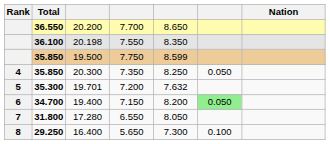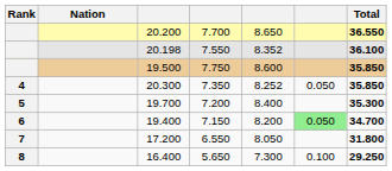 <table class="wikitable sortable" style="text-align:center; font-size:90%">
 <tr>
 <th scope="col" style="width:20px;">Rank</th>
-<th>Total</th>
+<th ! scope="col" style="width:120px;">Nation</th>
 <th ! scope="col" style="width:60px;"></th>
 <th ! scope="col" style="width:60px;"></th>
 <th ! scope="col" style="width:60px;"></th>
 <th ! scope="col" style="width:60px;"></th>
-<th ! scope="col" style="width:120px;">Nation</th>
+<th>Total</th>
 </tr>
 <tr bgcolor=fffcaf>
 <th scope=row></th>
-<td><strong>36.550</strong></td>
+<td align=left></td>
 <td>20.200</td>
 <td>7.700</td>
 <td>8.650</td>
 <td></td>
-<td align=left></td>
+<td><strong>36.550</strong></td>
 </tr>
 <tr bgcolor=e5e5e5>
 <th scope=row></th>
-<td><strong>36.100</strong></td>
+<td align=left></td>
 <td>20.198</td>
 <td>7.550</td>
-<td>8.350</td>
+<td>8.352</td>
 <td></td>
-<td align=left></td>
+<td><strong>36.100</strong></td>
 </tr>
 <tr bgcolor=eecc99>
 <th scope=row></th>
-<td><strong>35.850</strong></td>
+<td align=left></td>
 <td>19.500</td>
 <td>7.750</td>
-<td>8.599</td>
+<td>8.600</td>
 <td></td>
-<td align=left></td>
+<td><strong>35.850</strong></td>
 </tr>
 <tr>
 <th scope=row>4</th>
-<td><strong>35.850</strong></td>
+<td align=left></td>
 <td>20.300</td>
 <td>7.350</td>
-<td>8.250</td>
+<td>8.252</td>
 <td>0.050</td>
-<td align=left></td>
+<td><strong>35.850</strong></td>
 </tr>
 <tr>
 <th scope=row>5</th>
+<td align=left></td>
+<td>19.700</td>
+<td>7.200</td>
+<td>8.400</td>
+<td></td>
 <td><strong>35.300</strong></td>
-<td>19.701</td>
-<td>7.200</td>
-<td>7.632</td>
-<td></td>
-<td align=left></td>
 </tr>
 <tr>
 <th scope=row>6</th>
-<td><strong>34.700</strong></td>
+<td align=left></td>
 <td>19.400</td>
 <td>7.150</td>
 <td>8.200</td>
 <td style="background: lightgreen;">0.050</td>
-<td align=left></td>
+<td><strong>34.700</strong></td>
 </tr>
 <tr>
 <th scope=row>7</th>
-<td><strong>31.800</strong></td>
-<td>17.280</td>
+<td align=left></td>
+<td>17.200</td>
 <td>6.550</td>
 <td>8.050</td>
 <td></td>
-<td align=left></td>
+<td><strong>31.800</strong></td>
 </tr>
 <tr>
 <th scope=row>8</th>
-<td><strong>29.250</strong></td>
+<td align=left></td>
 <td>16.400</td>
 <td>5.650</td>
 <td>7.300</td>
 <td>0.100</td>
-<td align=left></td>
+<td><strong>29.250</strong></td>
 </tr>
 </table>
